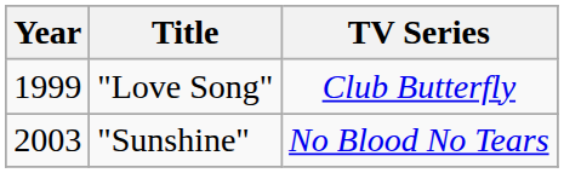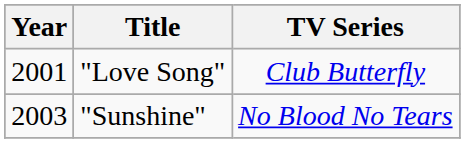 <table class="wikitable">
 <tr>
 <th>Year</th>
 <th>Title</th>
 <th>TV Series</th>
 </tr>
 <tr>
-<td rowspan="1">1999</td>
+<td rowspan="1">2001</td>
 <td>"Love Song"</td>
 <td align="center"><em><a href='#'>Club Butterfly</a></em></td>
 </tr>
 <tr>
 <td rowspan="1">2003</td>
 <td>"Sunshine"</td>
 <td align="center"><em><a href='#'>No Blood No Tears</a></em></td>
 </tr>
 </table>
